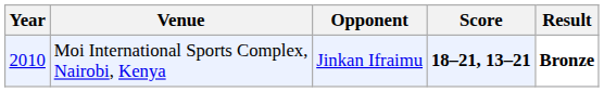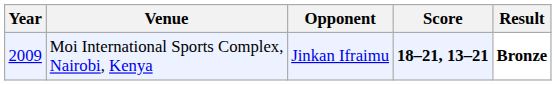 <table class="sortable wikitable" style="font-size: 90%;">
 <tr>
 <th>Year</th>
 <th>Venue</th>
 <th>Opponent</th>
 <th>Score</th>
 <th>Result</th>
 </tr>
 <tr style="background:#ECF2FF">
-<td align="center"><a href='#'>2010</a></td>
+<td align="center"><a href='#'>2009</a></td>
 <td align="left">Moi International Sports Complex,<br><a href='#'>Nairobi</a>, <a href='#'>Kenya</a></td>
 <td align="left"> <a href='#'>Jinkan Ifraimu</a></td>
 <td align="left"><strong>18–21, 13–21</strong></td>
 <td style="text-align:left; background:white"> <strong>Bronze</strong></td>
 </tr>
 </table>
